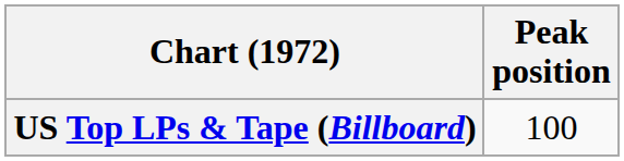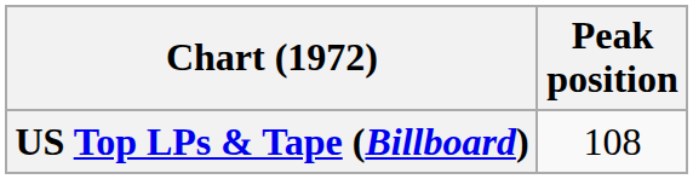 <table class="wikitable plainrowheaders" style="text-align:center">
 <tr>
 <th scope="col">Chart (1972)</th>
 <th scope="col">Peak<br>position</th>
 </tr>
 <tr>
 <th scope = "row">US <a href='#'>Top LPs & Tape</a> (<em><a href='#'>Billboard</a></em>)</th>
-<td>100</td>
+<td>108</td>
 </tr>
 <tr>
 </tr>
 </table>
